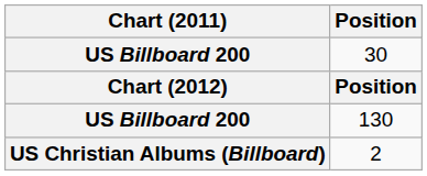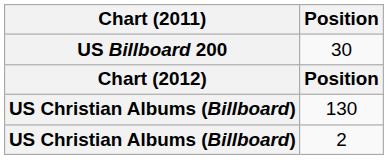 <table class="wikitable plainrowheaders" style="text-align:center">
 <tr>
 <th scope="col">Chart (2011)</th>
 <th scope="col">Position</th>
 </tr>
 <tr>
 <th scope="row">US <em>Billboard</em> 200</th>
 <td>30</td>
 </tr>
 <tr>
 <th scope="col">Chart (2012)</th>
 <th scope="col">Position</th>
 </tr>
 <tr>
-<th scope="row">US <em>Billboard</em> 200</th>
+<th scope="row">US Christian Albums (<em>Billboard</em>)</th>
 <td>130</td>
 </tr>
 <tr>
 <th scope="row">US Christian Albums (<em>Billboard</em>)</th>
 <td>2</td>
 </tr>
 </table>
